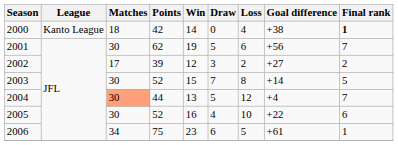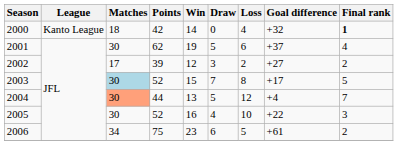 <table class="wikitable">
 <tr>
 <th>Season</th>
 <th>League</th>
 <th>Matches</th>
 <th>Points</th>
 <th>Win</th>
 <th>Draw</th>
 <th>Loss</th>
 <th>Goal difference</th>
 <th>Final rank</th>
 </tr>
 <tr>
 <td>2000</td>
 <td>Kanto League</td>
 <td>18</td>
 <td>42</td>
 <td>14</td>
 <td>0</td>
 <td>4</td>
-<td>+38</td>
+<td>+32</td>
 <td><strong>1</strong></td>
 </tr>
 <tr>
 <td>2001</td>
 <td rowspan=6>JFL</td>
 <td>30</td>
 <td>62</td>
 <td>19</td>
 <td>5</td>
 <td>6</td>
-<td>+56</td>
-<td>7</td>
+<td>+37</td>
+<td>4</td>
 </tr>
 <tr>
 <td>2002</td>
 <td>17</td>
 <td>39</td>
 <td>12</td>
 <td>3</td>
 <td>2</td>
 <td>+27</td>
 <td>2</td>
 </tr>
 <tr>
 <td>2003</td>
-<td>30</td>
+<td style="background: lightblue;">30</td>
 <td>52</td>
 <td>15</td>
 <td>7</td>
 <td>8</td>
-<td>+14</td>
+<td>+17</td>
 <td>5</td>
 </tr>
 <tr>
 <td>2004</td>
 <td style="background: lightsalmon;">30</td>
 <td>44</td>
 <td>13</td>
 <td>5</td>
 <td>12</td>
 <td>+4</td>
 <td>7</td>
 </tr>
 <tr>
 <td>2005</td>
 <td>30</td>
 <td>52</td>
 <td>16</td>
 <td>4</td>
 <td>10</td>
 <td>+22</td>
-<td>6</td>
+<td>3</td>
 </tr>
 <tr>
 <td>2006</td>
 <td>34</td>
 <td>75</td>
 <td>23</td>
 <td>6</td>
 <td>5</td>
 <td>+61</td>
-<td>1</td>
+<td>2</td>
 </tr>
 <tr>
 </tr>
 </table>
